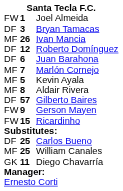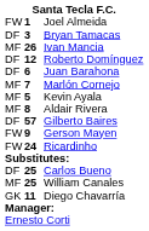 <table style="font-size: 90%" cellspacing="0" cellpadding="0">
 <tr>
 <td colspan="5" style="padding-top: 0.6em; text-align:center"><strong>Santa Tecla F.C.</strong></td>
 </tr>
 <tr>
 <th width="25"></th>
 <th width="25"></th>
 </tr>
 <tr>
 <td>FW</td>
 <td><strong>1</strong></td>
 <td> Joel Almeida</td>
 </tr>
 <tr>
 <td>DF</td>
 <td><strong>3</strong></td>
 <td> <a href='#'>Bryan Tamacas</a></td>
 </tr>
 <tr>
 <td>MF</td>
 <td><strong>26</strong></td>
 <td> <a href='#'>Ivan Mancia</a></td>
 <td></td>
 </tr>
 <tr>
 <td>DF</td>
 <td><strong>12</strong></td>
 <td> <a href='#'>Roberto Domínguez</a></td>
 <td></td>
 </tr>
 <tr>
 <td>DF</td>
 <td><strong>6</strong></td>
 <td> <a href='#'>Juan Barahona</a></td>
 <td></td>
 </tr>
 <tr>
 <td>MF</td>
 <td><strong>7</strong></td>
 <td> <a href='#'>Marlón Cornejo</a></td>
 <td> </td>
 </tr>
 <tr>
 <td>MF</td>
 <td><strong>5</strong></td>
 <td> Kevin Ayala</td>
 <td> </td>
 </tr>
 <tr>
 <td>MF</td>
 <td><strong>8</strong></td>
 <td> Aldair Rivera</td>
 </tr>
 <tr>
 <td>DF</td>
 <td><strong>57</strong></td>
 <td> <a href='#'>Gilberto Baires</a></td>
 <td></td>
 </tr>
 <tr>
 <td>FW</td>
 <td><strong>9</strong></td>
 <td>  <a href='#'>Gerson Mayen</a></td>
 <td></td>
 </tr>
 <tr>
 <td>FW</td>
-<td><strong>15</strong></td>
+<td><strong>24</strong></td>
 <td> <a href='#'>Ricardinho</a></td>
 <td></td>
 </tr>
 <tr>
 <td colspan=5><strong>Substitutes:</strong></td>
 </tr>
 <tr>
 <td>DF</td>
 <td><strong>25</strong></td>
 <td> <a href='#'>Carlos Bueno</a></td>
 <td></td>
 <td> </td>
 </tr>
 <tr>
 <td>MF</td>
 <td><strong>25</strong></td>
 <td> William Canales</td>
 <td></td>
 <td> </td>
 </tr>
 <tr>
 <td>GK</td>
 <td><strong>11</strong></td>
 <td> Diego Chavarría</td>
 <td></td>
 <td></td>
 </tr>
 <tr>
 <td colspan=5><strong>Manager:</strong></td>
 </tr>
 <tr>
 <td colspan=5> <a href='#'>Ernesto Corti</a></td>
 </tr>
 </table>
